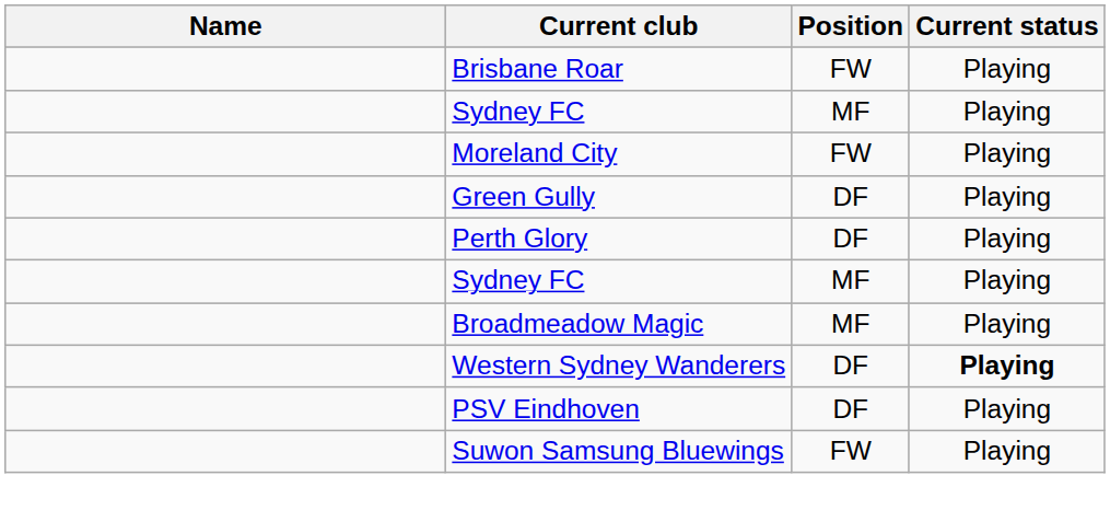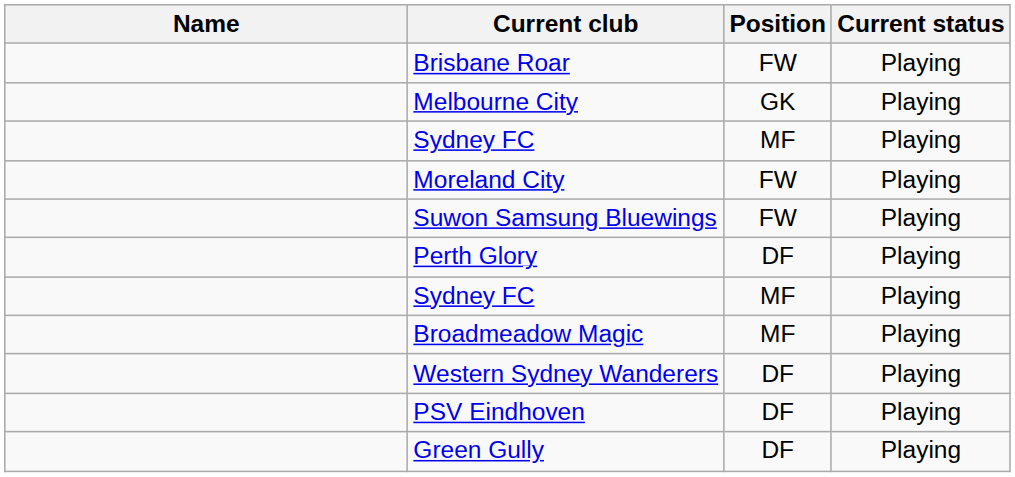 <table class="wikitable sortable" style="text-align: center;">
 <tr>
 <th style="width:16em">Name</th>
 <th>Current club</th>
 <th>Position</th>
 <th>Current status</th>
 </tr>
 <tr>
 <td align="left"></td>
 <td align="left"> <a href='#'>Brisbane Roar</a></td>
 <td>FW</td>
+<td>Playing</td>
+</tr>
+<tr>
+<td align="left"></td>
+<td align="left"> <a href='#'>Melbourne City</a></td>
+<td>GK</td>
 <td>Playing</td>
 </tr>
 <tr>
 <td align="left"></td>
 <td align="left"> <a href='#'>Sydney FC</a></td>
 <td>MF</td>
 <td>Playing</td>
 </tr>
 <tr>
 <td align="left"></td>
 <td align="left"> <a href='#'>Moreland City</a></td>
 <td>FW</td>
 <td>Playing</td>
 </tr>
 <tr>
 <td align="left"></td>
-<td align="left"> <a href='#'>Green Gully</a></td>
-<td>DF</td>
+<td align="left"> <a href='#'>Suwon Samsung Bluewings</a></td>
+<td>FW</td>
 <td>Playing</td>
 </tr>
 <tr>
 <td align="left"></td>
 <td align="left"> <a href='#'>Perth Glory</a></td>
 <td>DF</td>
 <td>Playing</td>
 </tr>
 <tr>
 <td align="left"></td>
 <td align="left"> <a href='#'>Sydney FC</a></td>
 <td>MF</td>
 <td>Playing</td>
 </tr>
 <tr>
 <td align="left"></td>
 <td align="left"> <a href='#'>Broadmeadow Magic</a></td>
 <td>MF</td>
 <td>Playing</td>
 </tr>
 <tr>
 <td align="left"></td>
 <td align="left"> <a href='#'>Western Sydney Wanderers</a></td>
 <td>DF</td>
-<td><strong>Playing</strong></td>
+<td>Playing</td>
 </tr>
 <tr>
 <td align="left"></td>
 <td align="left"> <a href='#'>PSV Eindhoven</a></td>
 <td>DF</td>
 <td>Playing</td>
 </tr>
 <tr>
 <td align="left"></td>
-<td align="left"> <a href='#'>Suwon Samsung Bluewings</a></td>
-<td>FW</td>
+<td align="left"> <a href='#'>Green Gully</a></td>
+<td>DF</td>
 <td>Playing</td>
 </tr>
 </table>
